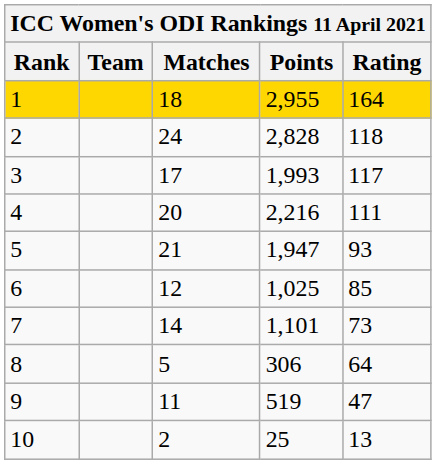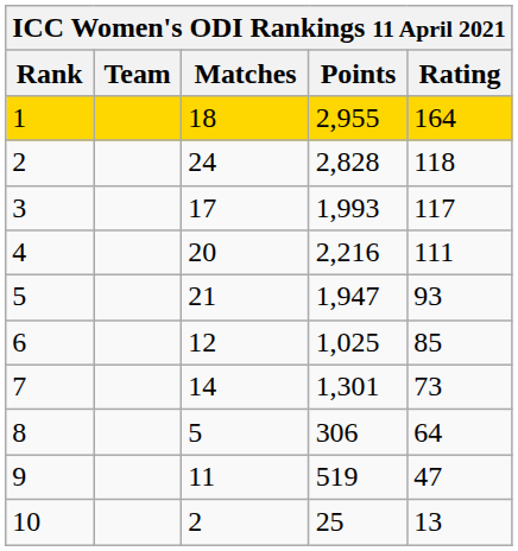 <table class="wikitable" stp;">
 <tr>
 <th colspan="5">ICC Women's ODI Rankings <small>11 April 2021</small></th>
 </tr>
 <tr>
 <th>Rank</th>
 <th>Team</th>
 <th>Matches</th>
 <th>Points</th>
 <th>Rating</th>
 </tr>
 <tr style="background:gold">
 <td>1</td>
 <td style="text-align:left;"></td>
 <td>18</td>
 <td>2,955</td>
 <td>164</td>
 </tr>
 <tr>
 <td>2</td>
 <td style="text-align:left;"></td>
 <td>24</td>
 <td>2,828</td>
 <td>118</td>
 </tr>
 <tr>
 <td>3</td>
 <td style="text-align:left;"></td>
 <td>17</td>
 <td>1,993</td>
 <td>117</td>
 </tr>
 <tr>
 <td>4</td>
 <td style="text-align:left;"></td>
 <td>20</td>
 <td>2,216</td>
 <td>111</td>
 </tr>
 <tr>
 <td>5</td>
 <td style="text-align:left;"></td>
 <td>21</td>
 <td>1,947</td>
 <td>93</td>
 </tr>
 <tr>
 <td>6</td>
 <td style="text-align:left;"></td>
 <td>12</td>
 <td>1,025</td>
 <td>85</td>
 </tr>
 <tr>
 <td>7</td>
 <td style="text-align:left;"></td>
 <td>14</td>
-<td>1,101</td>
+<td>1,301</td>
 <td>73</td>
 </tr>
 <tr>
 <td>8</td>
 <td style="text-align:left;"></td>
 <td>5</td>
 <td>306</td>
 <td>64</td>
 </tr>
 <tr>
 <td>9</td>
 <td style="text-align:left;"></td>
 <td>11</td>
 <td>519</td>
 <td>47</td>
 </tr>
 <tr>
 <td>10</td>
 <td style="text-align:left;"></td>
 <td>2</td>
 <td>25</td>
 <td>13</td>
 </tr>
 </table>
